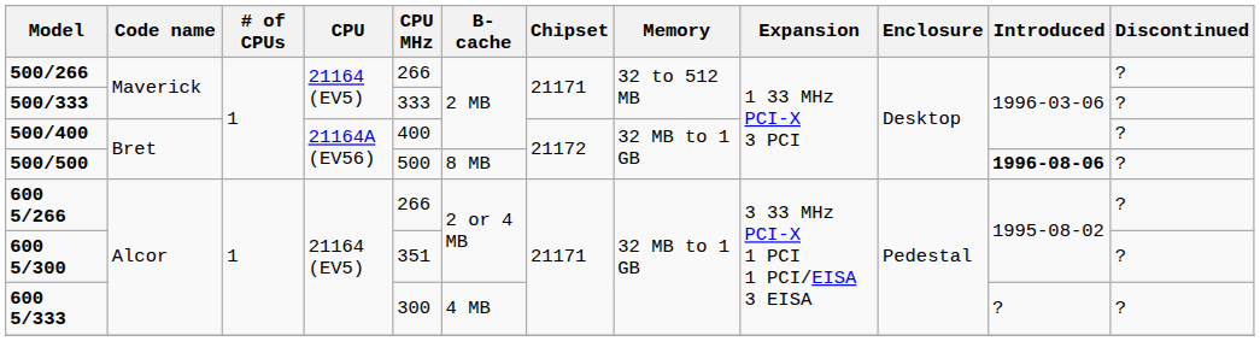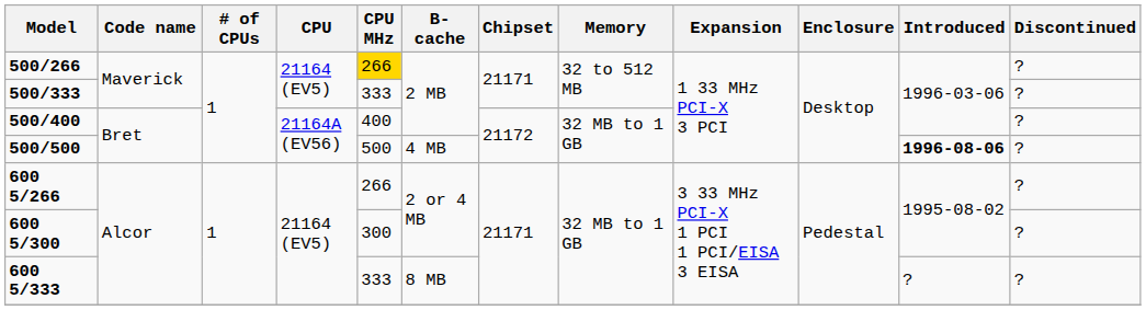 <table class="wikitable" text-align: center;">
 <tr>
 <th width="70">Model</th>
 <th width="80">Code name</th>
 <th width="60"># of<br>CPUs</th>
 <th width="60">CPU</th>
 <th width="30">CPU<br>MHz</th>
 <th width="60">B-cache</th>
 <th width="50">Chipset</th>
 <th width="100">Memory</th>
 <th width="100">Expansion</th>
 <th width="50">Enclosure</th>
 <th width="80">Introduced</th>
 <th width="80">Discontinued</th>
 </tr>
 <tr>
 <td><strong>500/266</strong></td>
 <td rowspan="2">Maverick</td>
 <td rowspan="4">1</td>
 <td rowspan="2"><a href='#'>21164</a><br>(EV5)</td>
-<td>266</td>
+<td style="background: gold;">266</td>
 <td rowspan="3">2 MB</td>
 <td rowspan="2">21171</td>
 <td rowspan="2">32 to 512 MB</td>
 <td rowspan="4">1 33 MHz <a href='#'>PCI-X</a><br>3 PCI</td>
 <td rowspan="4">Desktop</td>
 <td rowspan="3">1996-03-06</td>
 <td>?</td>
 </tr>
 <tr>
 <td><strong>500/333</strong></td>
 <td>333</td>
 <td>?</td>
 </tr>
 <tr>
 <td><strong>500/400</strong></td>
 <td rowspan="2">Bret</td>
 <td rowspan="2"><a href='#'>21164A</a><br>(EV56)</td>
 <td>400</td>
 <td rowspan="2">21172</td>
 <td rowspan="2">32 MB to 1 GB</td>
 <td>?</td>
 </tr>
 <tr>
 <td><strong>500/500</strong></td>
 <td>500</td>
-<td>8 MB</td>
+<td>4 MB</td>
 <td><strong>1996-08-06</strong></td>
 <td>?</td>
 </tr>
 <tr>
 <td><strong>600 5/266</strong></td>
 <td rowspan="3">Alcor</td>
 <td rowspan="3">1</td>
 <td rowspan="3">21164<br>(EV5)</td>
 <td>266</td>
 <td rowspan="2">2 or 4 MB</td>
 <td rowspan="3">21171</td>
 <td rowspan="3">32 MB to 1 GB</td>
 <td rowspan="3">3 33 MHz <a href='#'>PCI-X</a><br>1 PCI<br>1 PCI/<a href='#'>EISA</a><br>3 EISA</td>
 <td rowspan="3">Pedestal</td>
 <td rowspan="2">1995-08-02</td>
 <td>?</td>
 </tr>
 <tr>
 <td><strong>600 5/300</strong></td>
-<td>351</td>
+<td>300</td>
 <td>?</td>
 </tr>
 <tr>
 <td><strong>600 5/333</strong></td>
-<td>300</td>
-<td>4 MB</td>
+<td>333</td>
+<td>8 MB</td>
 <td>?</td>
 <td>?</td>
 </tr>
 <tr>
 </tr>
 </table>
